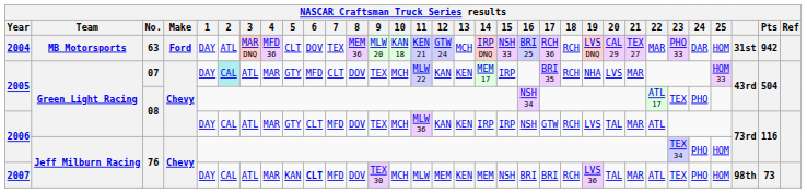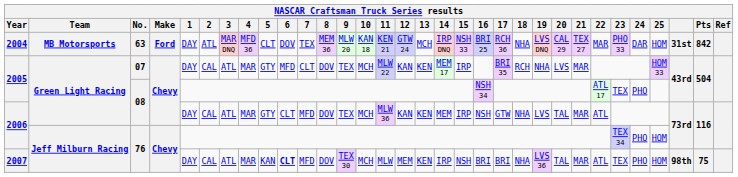 <table class="wikitable" style="text-align:center; font-size:75%">
 <tr>
 <th colspan=45><a href='#'>NASCAR Craftsman Truck Series</a> results</th>
 </tr>
 <tr>
 <th>Year</th>
 <th>Team</th>
 <th>No.</th>
 <th>Make</th>
 <th>1</th>
 <th>2</th>
 <th>3</th>
 <th>4</th>
 <th>5</th>
 <th>6</th>
 <th>7</th>
 <th>8</th>
 <th>9</th>
 <th>10</th>
 <th>11</th>
 <th>12</th>
 <th>13</th>
 <th>14</th>
 <th>15</th>
 <th>16</th>
 <th>17</th>
 <th>18</th>
 <th>19</th>
 <th>20</th>
 <th>21</th>
 <th>22</th>
 <th>23</th>
 <th>24</th>
 <th>25</th>
 <th></th>
 <th>Pts</th>
 <th>Ref</th>
 </tr>
 <tr>
 <th><a href='#'>2004</a></th>
 <th><a href='#'>MB Motorsports</a></th>
 <th>63</th>
 <th><a href='#'>Ford</a></th>
 <td><a href='#'>DAY</a></td>
 <td><a href='#'>ATL</a></td>
 <td style="background:#FFCFCF;"><a href='#'>MAR</a><br><small>DNQ</small></td>
 <td style="background:#EFCFFF;"><a href='#'>MFD</a><br><small>36</small></td>
 <td><a href='#'>CLT</a></td>
 <td><a href='#'>DOV</a></td>
 <td><a href='#'>TEX</a></td>
 <td style="background:#EFCFFF;"><a href='#'>MEM</a><br><small>36</small></td>
 <td style="background:#DFFFDF;"><a href='#'>MLW</a><br><small>20</small></td>
 <td style="background:#DFFFDF;"><a href='#'>KAN</a><br><small>18</small></td>
 <td style="background:#CFCFFF;"><a href='#'>KEN</a><br><small>21</small></td>
 <td style="background:#CFCFFF;"><a href='#'>GTW</a><br><small>24</small></td>
 <td><a href='#'>MCH</a></td>
 <td style="background:#FFCFCF;"><a href='#'>IRP</a><br><small>DNQ</small></td>
 <td style="background:#EFCFFF;"><a href='#'>NSH</a><br><small>33</small></td>
 <td style="background:#CFCFFF;"><a href='#'>BRI</a><br><small>25</small></td>
 <td style="background:#EFCFFF;"><a href='#'>RCH</a><br><small>36</small></td>
-<td><a href='#'>RCH</a></td>
+<td><a href='#'>NHA</a></td>
 <td style="background:#FFCFCF;"><a href='#'>LVS</a><br><small>DNQ</small></td>
 <td style="background:#EFCFFF;"><a href='#'>CAL</a><br><small>29</small></td>
 <td style="background:#EFCFFF;"><a href='#'>TEX</a><br><small>27</small></td>
 <td><a href='#'>MAR</a></td>
 <td style="background:#EFCFFF;"><a href='#'>PHO</a><br><small>33</small></td>
 <td><a href='#'>DAR</a></td>
 <td><a href='#'>HOM</a></td>
 <th>31st</th>
-<th>942</th>
+<th>842</th>
 <th></th>
 </tr>
 <tr>
 <th rowspan=2><a href='#'>2005</a></th>
 <th rowspan=3><a href='#'>Green Light Racing</a></th>
 <th>07</th>
 <th rowspan=3><a href='#'>Chevy</a></th>
 <td><a href='#'>DAY</a></td>
-<td style="background: paleturquoise;"><a href='#'>CAL</a></td>
+<td><a href='#'>CAL</a></td>
 <td><a href='#'>ATL</a></td>
 <td><a href='#'>MAR</a></td>
 <td><a href='#'>GTY</a></td>
 <td><a href='#'>MFD</a></td>
 <td><a href='#'>CLT</a></td>
 <td><a href='#'>DOV</a></td>
 <td><a href='#'>TEX</a></td>
 <td><a href='#'>MCH</a></td>
 <td style="background:#CFCFFF;"><a href='#'>MLW</a><br><small>22</small></td>
 <td><a href='#'>KAN</a></td>
 <td><a href='#'>KEN</a></td>
 <td style="background:#DFFFDF;"><a href='#'>MEM</a><br><small>17</small></td>
 <td><a href='#'>IRP</a></td>
 <td></td>
 <td style="background:#EFCFFF;"><a href='#'>BRI</a><br><small>35</small></td>
 <td><a href='#'>RCH</a></td>
 <td><a href='#'>NHA</a></td>
 <td><a href='#'>LVS</a></td>
 <td><a href='#'>MAR</a></td>
 <td colspan=3></td>
 <td style="background:#EFCFFF;"><a href='#'>HOM</a><br><small>33</small></td>
 <th rowspan=2>43rd</th>
 <th rowspan=2>504</th>
 <th rowspan=2></th>
 </tr>
 <tr>
 <th rowspan=2>08</th>
 <td colspan=15></td>
 <td style="background:#EFCFFF;"><a href='#'>NSH</a><br><small>34</small></td>
 <td colspan=5></td>
 <td style="background:#DFFFDF;"><a href='#'>ATL</a><br><small>17</small></td>
 <td><a href='#'>TEX</a></td>
 <td><a href='#'>PHO</a></td>
 <td></td>
 </tr>
 <tr>
 <th rowspan=2><a href='#'>2006</a></th>
 <td><a href='#'>DAY</a></td>
 <td><a href='#'>CAL</a></td>
 <td><a href='#'>ATL</a></td>
 <td><a href='#'>MAR</a></td>
 <td><a href='#'>GTY</a></td>
 <td><a href='#'>CLT</a></td>
 <td><a href='#'>MFD</a></td>
 <td><a href='#'>DOV</a></td>
 <td><a href='#'>TEX</a></td>
 <td><a href='#'>MCH</a></td>
 <td style="background:#EFCFFF;"><a href='#'>MLW</a><br><small>36</small></td>
 <td><a href='#'>KAN</a></td>
 <td><a href='#'>KEN</a></td>
-<td><a href='#'>IRP</a></td>
+<td><a href='#'>MEM</a></td>
 <td><a href='#'>IRP</a></td>
 <td><a href='#'>NSH</a></td>
 <td><a href='#'>GTW</a></td>
-<td><a href='#'>RCH</a></td>
+<td><a href='#'>NHA</a></td>
 <td><a href='#'>LVS</a></td>
 <td><a href='#'>TAL</a></td>
 <td><a href='#'>MAR</a></td>
 <td><a href='#'>ATL</a></td>
 <td colspan=3></td>
 <th rowspan=2>73rd</th>
 <th rowspan=2>116</th>
 <th rowspan=2></th>
 </tr>
 <tr>
 <th rowspan=2><a href='#'>Jeff Milburn Racing</a></th>
 <th rowspan=2>76</th>
 <th rowspan=2><a href='#'>Chevy</a></th>
 <td colspan=22></td>
 <td style="background:#CFCFFF;"><a href='#'>TEX</a><br><small>34</small></td>
 <td><a href='#'>PHO</a></td>
 <td><a href='#'>HOM</a></td>
 </tr>
 <tr>
 <th><a href='#'>2007</a></th>
 <td><a href='#'>DAY</a></td>
 <td><a href='#'>CAL</a></td>
 <td><a href='#'>ATL</a></td>
 <td><a href='#'>MAR</a></td>
 <td><a href='#'>KAN</a></td>
 <td><strong><a href='#'>CLT</a></strong></td>
 <td><a href='#'>MFD</a></td>
 <td><a href='#'>DOV</a></td>
 <td style="background:#EFCFFF;"><a href='#'>TEX</a><br><small>30</small></td>
 <td><a href='#'>MCH</a></td>
 <td><a href='#'>MLW</a></td>
 <td><a href='#'>MEM</a></td>
 <td><a href='#'>KEN</a></td>
-<td><a href='#'>MEM</a></td>
+<td><a href='#'>IRP</a></td>
 <td><a href='#'>NSH</a></td>
 <td><a href='#'>BRI</a></td>
 <td><a href='#'>BRI</a></td>
-<td><a href='#'>RCH</a></td>
+<td><a href='#'>NHA</a></td>
 <td style="background:#EFCFFF;"><a href='#'>LVS</a><br><small>36</small></td>
 <td><a href='#'>TAL</a></td>
 <td><a href='#'>MAR</a></td>
 <td><a href='#'>ATL</a></td>
 <td><a href='#'>TEX</a></td>
 <td><a href='#'>PHO</a></td>
 <td><a href='#'>HOM</a></td>
 <th>98th</th>
-<th>73</th>
+<th>75</th>
 <th></th>
 </tr>
 </table>
